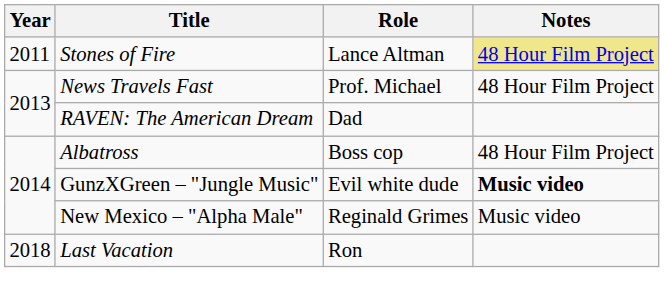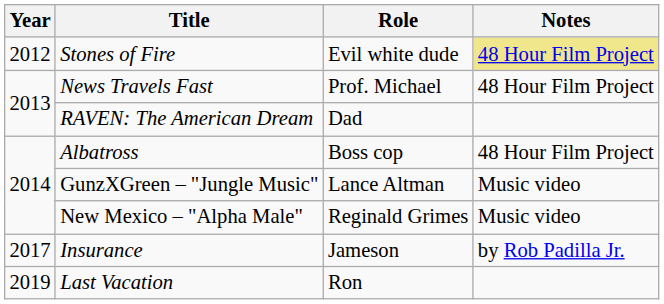 <table class="wikitable">
 <tr>
 <th>Year</th>
 <th>Title</th>
 <th>Role</th>
 <th>Notes</th>
 </tr>
 <tr>
-<td>2011</td>
+<td>2012</td>
 <td><em>Stones of Fire</em></td>
-<td>Lance Altman</td>
+<td>Evil white dude</td>
 <td style="background: khaki;"><a href='#'>48 Hour Film Project</a></td>
 </tr>
 <tr>
 <td rowspan="2">2013</td>
 <td><em>News Travels Fast</em></td>
 <td>Prof. Michael</td>
 <td>48 Hour Film Project</td>
 </tr>
 <tr>
 <td><em>RAVEN: The American Dream</em></td>
 <td>Dad</td>
 <td></td>
 </tr>
 <tr>
 <td rowspan="3">2014</td>
 <td><em>Albatross</em></td>
 <td>Boss cop</td>
 <td>48 Hour Film Project</td>
 </tr>
 <tr>
 <td>GunzXGreen – "Jungle Music"</td>
-<td>Evil white dude</td>
-<td><strong>Music video</strong></td>
+<td>Lance Altman</td>
+<td>Music video</td>
 </tr>
 <tr>
 <td>New Mexico – "Alpha Male"</td>
 <td>Reginald Grimes</td>
 <td>Music video</td>
 </tr>
 <tr>
-<td>2018</td>
+<td>2017</td>
+<td><em>Insurance</em></td>
+<td>Jameson</td>
+<td>by <a href='#'>Rob Padilla Jr.</a></td>
+</tr>
+<tr>
+<td>2019</td>
 <td><em>Last Vacation</em></td>
 <td>Ron</td>
 <td></td>
 </tr>
 </table>
